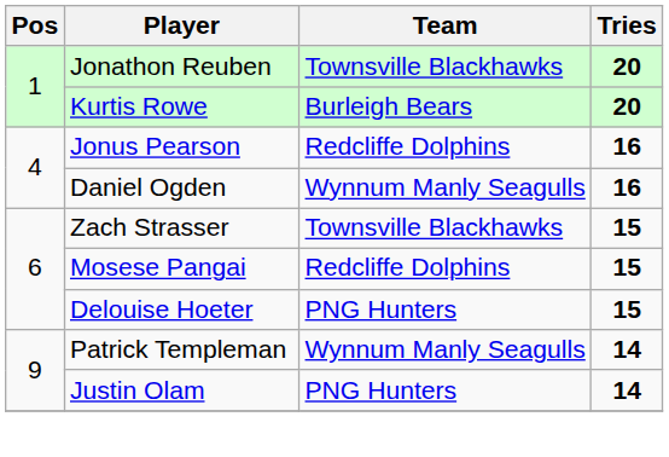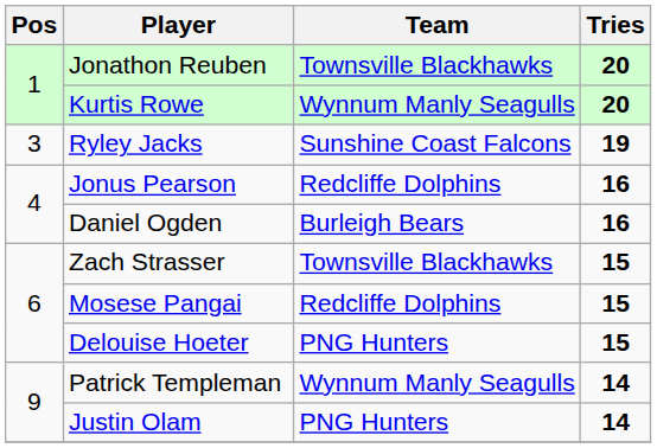 <table class="wikitable" style="text-align: center;">
 <tr>
 <th>Pos</th>
 <th width=140>Player</th>
 <th>Team</th>
 <th>Tries</th>
 </tr>
 <tr bgcolor="#d0ffd0">
 <td rowspan = 2>1</td>
 <td align="left">Jonathon Reuben</td>
 <td align="left"> <a href='#'>Townsville Blackhawks</a></td>
 <td><strong>20</strong></td>
 </tr>
 <tr bgcolor="#d0ffd0">
 <td align="left"><a href='#'>Kurtis Rowe</a></td>
-<td align="left"> <a href='#'>Burleigh Bears</a></td>
+<td align="left"> <a href='#'>Wynnum Manly Seagulls</a></td>
 <td><strong>20</strong></td>
+</tr>
+<tr>
+<td rowspan = 1>3</td>
+<td align="left"><a href='#'>Ryley Jacks</a></td>
+<td align="left"> <a href='#'>Sunshine Coast Falcons</a></td>
+<td><strong>19</strong></td>
 </tr>
 <tr>
 <td rowspan = 2>4</td>
 <td align="left"><a href='#'>Jonus Pearson</a></td>
 <td align="left"> <a href='#'>Redcliffe Dolphins</a></td>
 <td><strong>16</strong></td>
 </tr>
 <tr>
 <td align="left">Daniel Ogden</td>
-<td align="left"> <a href='#'>Wynnum Manly Seagulls</a></td>
+<td align="left"> <a href='#'>Burleigh Bears</a></td>
 <td><strong>16</strong></td>
 </tr>
 <tr>
 <td rowspan = 3>6</td>
 <td align="left">Zach Strasser</td>
 <td align="left"> <a href='#'>Townsville Blackhawks</a></td>
 <td><strong>15</strong></td>
 </tr>
 <tr>
 <td align="left"><a href='#'>Mosese Pangai</a></td>
 <td align="left"> <a href='#'>Redcliffe Dolphins</a></td>
 <td><strong>15</strong></td>
 </tr>
 <tr>
 <td align="left"><a href='#'>Delouise Hoeter</a></td>
 <td align="left"> <a href='#'>PNG Hunters</a></td>
 <td><strong>15</strong></td>
 </tr>
 <tr>
 <td rowspan = 2>9</td>
 <td align="left">Patrick Templeman</td>
 <td align="left"> <a href='#'>Wynnum Manly Seagulls</a></td>
 <td><strong>14</strong></td>
 </tr>
 <tr>
 <td align="left"><a href='#'>Justin Olam</a></td>
 <td align="left"> <a href='#'>PNG Hunters</a></td>
 <td><strong>14</strong></td>
 </tr>
 <tr>
 </tr>
 </table>
